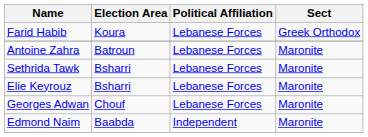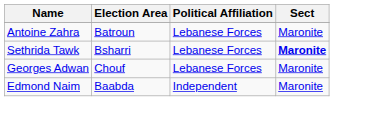 <table class="wikitable sortable">
 <tr>
 <th>Name</th>
 <th>Election Area</th>
 <th>Political Affiliation</th>
 <th>Sect</th>
-</tr>
-<tr>
-<td><a href='#'>Farid Habib</a></td>
-<td><a href='#'>Koura</a></td>
-<td> <a href='#'>Lebanese Forces</a></td>
-<td><a href='#'>Greek Orthodox</a></td>
 </tr>
 <tr>
 </tr>
 <tr>
 <td><a href='#'>Antoine Zahra</a></td>
 <td><a href='#'>Batroun</a></td>
 <td> <a href='#'>Lebanese Forces</a></td>
 <td><a href='#'>Maronite</a></td>
 </tr>
 <tr>
 <td><a href='#'>Sethrida Tawk</a></td>
 <td><a href='#'>Bsharri</a></td>
 <td> <a href='#'>Lebanese Forces</a></td>
-<td><a href='#'>Maronite</a></td>
-</tr>
-<tr>
-<td><a href='#'>Elie Keyrouz</a></td>
-<td><a href='#'>Bsharri</a></td>
-<td> <a href='#'>Lebanese Forces</a></td>
-<td><a href='#'>Maronite</a></td>
+<td><strong><a href='#'>Maronite</a></strong></td>
 </tr>
 <tr>
 <td><a href='#'>Georges Adwan</a></td>
 <td><a href='#'>Chouf</a></td>
 <td> <a href='#'>Lebanese Forces</a></td>
 <td><a href='#'>Maronite</a></td>
 </tr>
 <tr>
 <td><a href='#'>Edmond Naim</a></td>
 <td><a href='#'>Baabda</a></td>
 <td> <a href='#'>Independent</a></td>
 <td><a href='#'>Maronite</a></td>
 </tr>
 </table>
